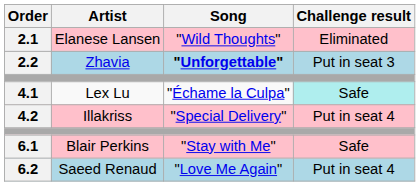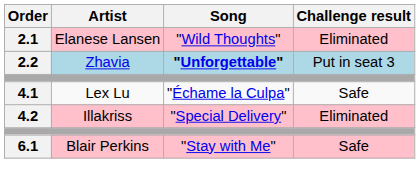 <table class="wikitable plainrowheaders" style="text-align: center;">
 <tr>
 <th>Order</th>
 <th>Artist</th>
 <th>Song</th>
 <th>Challenge result</th>
 </tr>
 <tr style="background:pink;">
 <th>2.1</th>
 <td>Elanese Lansen</td>
 <td>"<a href='#'>Wild Thoughts</a>"</td>
 <td>Eliminated</td>
 </tr>
 <tr style="background:lightblue;">
 <th>2.2</th>
 <td><a href='#'>Zhavia</a></td>
 <td><strong>"<a href='#'>Unforgettable</a>"</strong></td>
 <td>Put in seat 3</td>
 </tr>
 <tr>
 <td colspan="4" style="background:darkgrey"></td>
 </tr>
 <tr>
 <th>4.1</th>
 <td>Lex Lu</td>
 <td>"<a href='#'>Échame la Culpa</a>"</td>
-<td style="background: paleturquoise;">Safe</td>
+<td>Safe</td>
 </tr>
 <tr style="background:pink;">
 <th>4.2</th>
 <td>Illakriss</td>
 <td>"<a href='#'>Special Delivery</a>"</td>
-<td>Put in seat 4</td>
+<td>Eliminated</td>
 </tr>
 <tr>
 <td colspan="4" style="background:darkgrey"></td>
 </tr>
 <tr style="background:pink;">
 <th>6.1</th>
 <td>Blair Perkins</td>
 <td>"<a href='#'>Stay with Me</a>"</td>
 <td>Safe</td>
 </tr>
-<tr style="background:lightblue;">
-<th>6.2</th>
-<td>Saeed Renaud</td>
-<td>"<a href='#'>Love Me Again</a>"</td>
-<td>Put in seat 4</td>
-</tr>
 </table>
